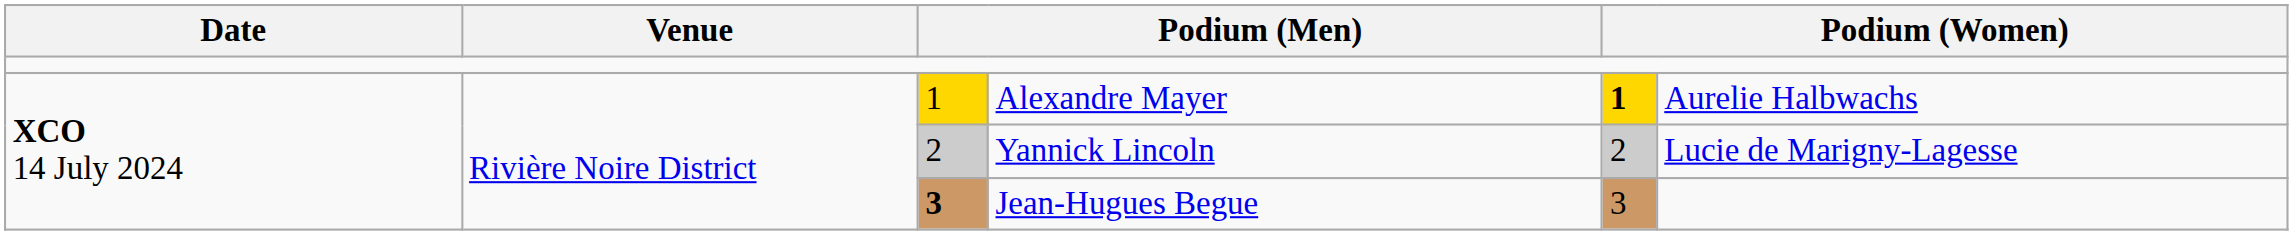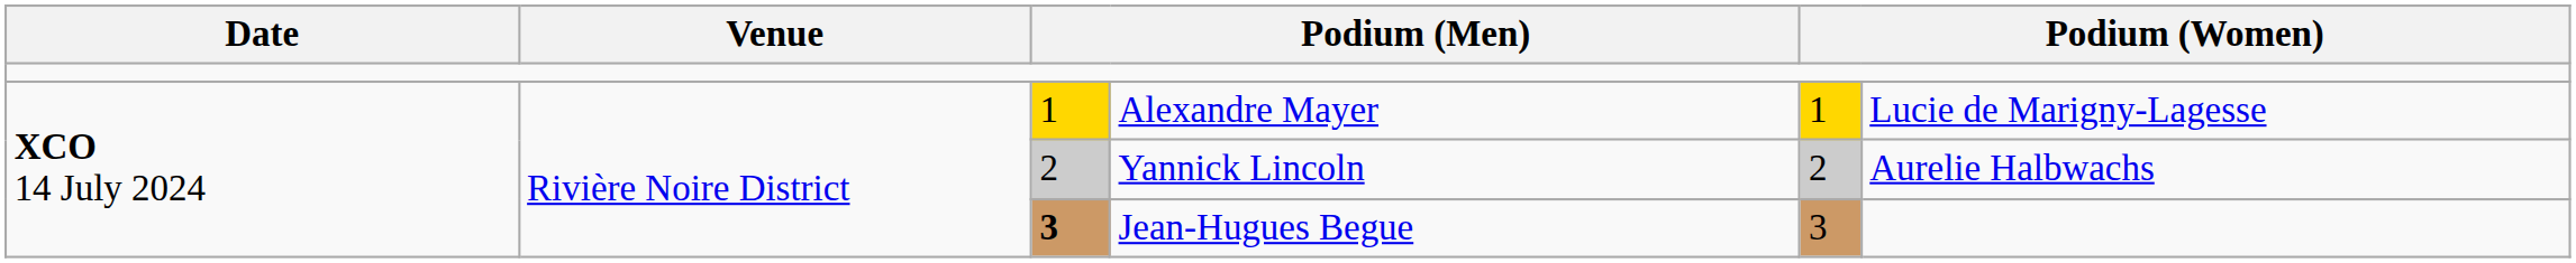 <table class="wikitable" width=70%>
 <tr>
 <th>Date</th>
 <th width=20%>Venue</th>
 <th colspan=2 width=30%>Podium (Men)</th>
 <th colspan=2 width=30%>Podium (Women)</th>
 </tr>
 <tr>
 <td colspan=6></td>
 </tr>
 <tr>
 <td rowspan=3><strong>XCO</strong> <br> 14 July 2024</td>
 <td rowspan=3><br><a href='#'>Rivière Noire District</a></td>
 <td bgcolor=FFD700>1</td>
 <td><a href='#'>Alexandre Mayer</a></td>
-<td bgcolor=FFD700><strong>1</strong></td>
-<td><a href='#'>Aurelie Halbwachs</a></td>
+<td bgcolor=FFD700>1</td>
+<td><a href='#'>Lucie de Marigny-Lagesse</a></td>
 </tr>
 <tr>
 <td bgcolor=CCCCCC>2</td>
 <td><a href='#'>Yannick Lincoln</a></td>
 <td bgcolor=CCCCCC>2</td>
-<td><a href='#'>Lucie de Marigny-Lagesse</a></td>
+<td><a href='#'>Aurelie Halbwachs</a></td>
 </tr>
 <tr>
 <td bgcolor=CC9966><strong>3</strong></td>
 <td><a href='#'>Jean-Hugues Begue</a></td>
 <td bgcolor=CC9966>3</td>
 <td></td>
 </tr>
 </table>
